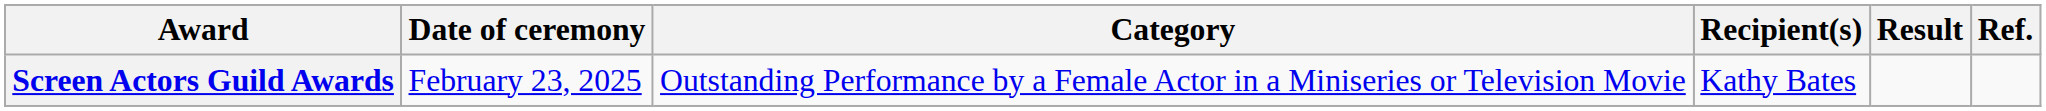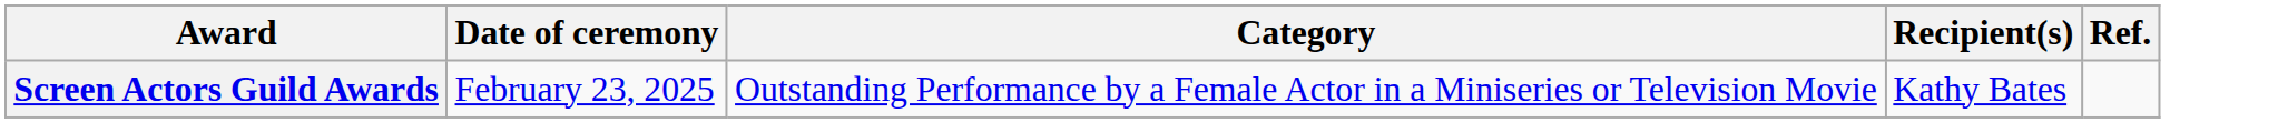 <table class="wikitable sortable plainrowheaders">
 <tr>
 <th>Award</th>
 <th>Date of ceremony</th>
 <th>Category</th>
 <th>Recipient(s)</th>
-<th>Result</th>
 <th><abbr>Ref.</abbr></th>
 </tr>
 <tr>
 <th scope="row"><a href='#'>Screen Actors Guild Awards</a></th>
 <td><a href='#'>February 23, 2025</a></td>
 <td><a href='#'>Outstanding Performance by a Female Actor in a Miniseries or Television Movie</a></td>
 <td><a href='#'>Kathy Bates</a></td>
-<td></td>
 <td align="center"></td>
 </tr>
 </table>
